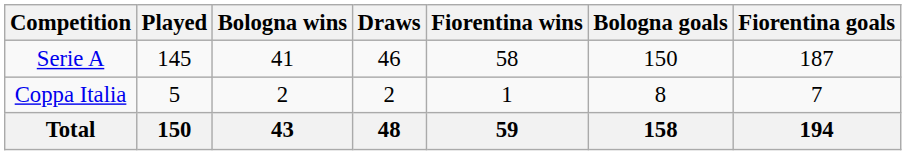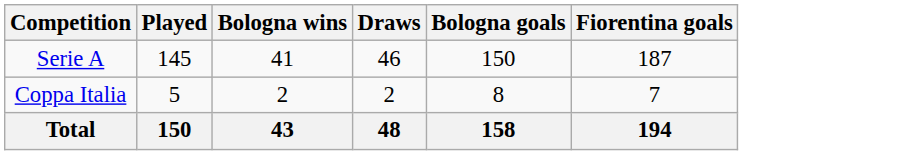 <table class="wikitable" style="text-align: center;">
 <tr>
 <th>Competition</th>
 <th>Played</th>
 <th>Bologna wins</th>
 <th>Draws</th>
-<th>Fiorentina wins</th>
 <th>Bologna goals</th>
 <th>Fiorentina goals</th>
 </tr>
 <tr>
 <td><a href='#'>Serie A</a></td>
 <td>145</td>
 <td>41</td>
 <td>46</td>
-<td>58</td>
 <td>150</td>
 <td>187</td>
 </tr>
 <tr>
 <td><a href='#'>Coppa Italia</a></td>
 <td>5</td>
 <td>2</td>
 <td>2</td>
-<td>1</td>
 <td>8</td>
 <td>7</td>
 </tr>
 <tr>
 <th>Total</th>
 <th>150</th>
 <th>43</th>
 <th>48</th>
-<th>59</th>
 <th>158</th>
 <th>194</th>
 </tr>
 </table>
